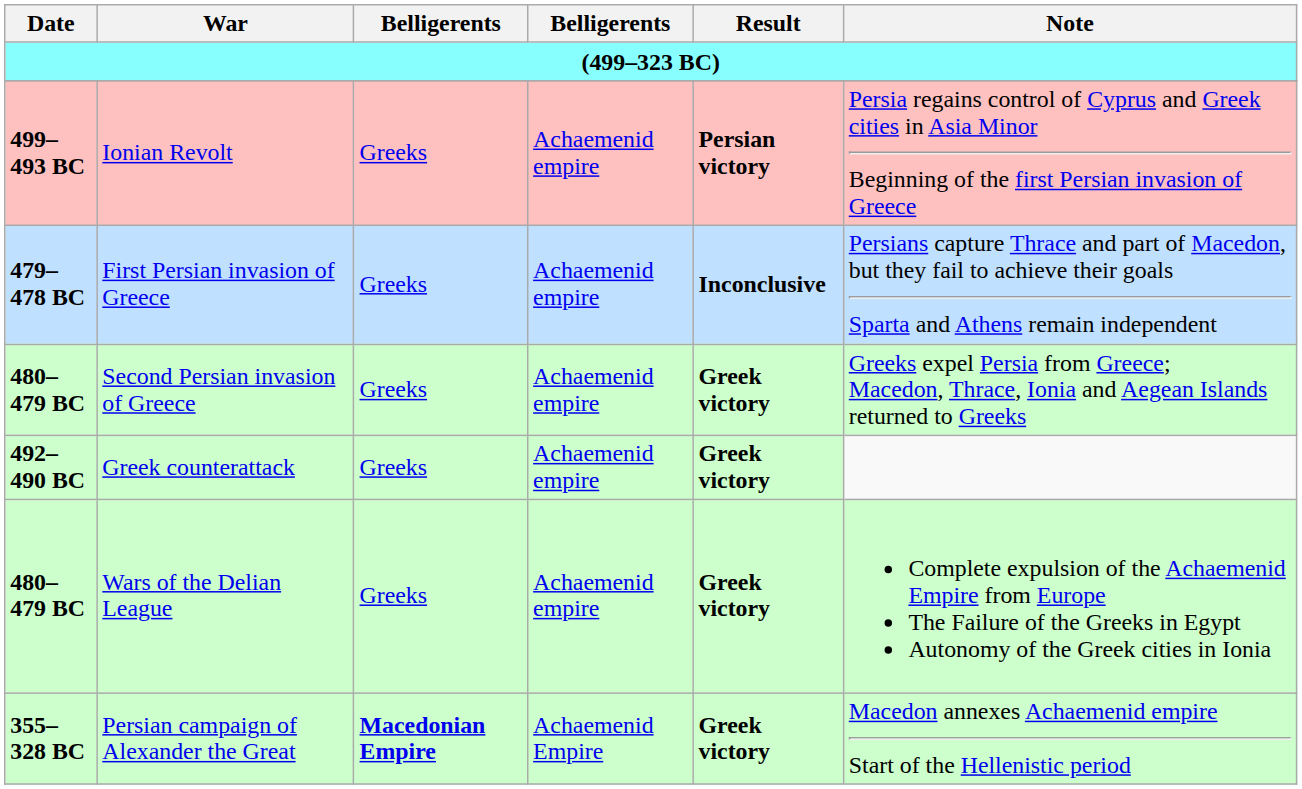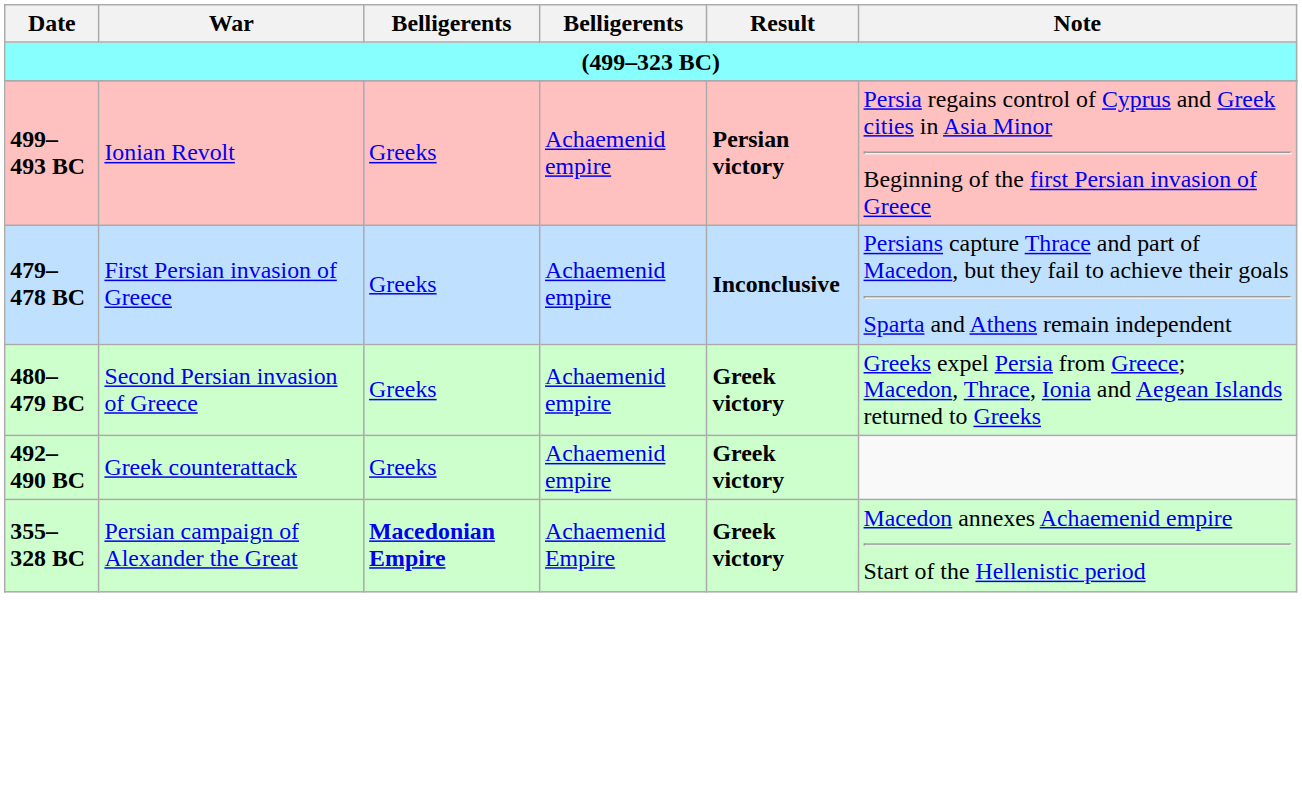 <table class="wikitable">
 <tr>
 <th>Date</th>
 <th>War</th>
 <th>Belligerents</th>
 <th>Belligerents</th>
 <th>Result</th>
 <th>Note</th>
 </tr>
 <tr>
 <th colspan="6" style="background:#88FFFF"><span><strong>(499–323 BC)</strong></span></th>
 </tr>
 <tr>
 </tr>
 <tr - bgcolor="#FFC0C0">
 <td><strong>499–493 BC</strong></td>
 <td><a href='#'>Ionian Revolt</a></td>
 <td><a href='#'>Greeks</a></td>
 <td><a href='#'>Achaemenid empire</a></td>
 <td><strong>Persian victory</strong></td>
 <td><a href='#'>Persia</a> regains control of <a href='#'>Cyprus</a> and <a href='#'>Greek cities</a> in <a href='#'>Asia Minor</a><hr>Beginning of the <a href='#'>first Persian invasion of Greece</a></td>
 </tr>
 <tr - bgcolor="#C0E0FF">
 <td><strong>479–478 BC</strong></td>
 <td><a href='#'>First Persian invasion of Greece</a></td>
 <td><a href='#'>Greeks</a></td>
 <td><a href='#'>Achaemenid empire</a></td>
 <td><strong>Inconclusive</strong></td>
 <td><a href='#'>Persians</a> capture <a href='#'>Thrace</a> and part of <a href='#'>Macedon</a>, but they fail to achieve their goals<hr><a href='#'>Sparta</a> and <a href='#'>Athens</a> remain independent</td>
 </tr>
 <tr - bgcolor="#CCFFCC">
 <td><strong>480–479 BC</strong></td>
 <td><a href='#'>Second Persian invasion of Greece</a></td>
 <td><a href='#'>Greeks</a></td>
 <td><a href='#'>Achaemenid empire</a></td>
 <td><strong>Greek victory</strong></td>
 <td><a href='#'>Greeks</a> expel <a href='#'>Persia</a> from <a href='#'>Greece</a>;<br><a href='#'>Macedon</a>, <a href='#'>Thrace</a>, <a href='#'>Ionia</a> and <a href='#'>Aegean Islands</a> returned to <a href='#'>Greeks</a></td>
 </tr>
 <tr - bgcolor="#CCFFCC">
 <td><strong>492–490 BC</strong></td>
 <td><a href='#'>Greek counterattack</a></td>
 <td><a href='#'>Greeks</a></td>
 <td><a href='#'>Achaemenid empire</a></td>
 <td><strong>Greek victory</strong></td>
 </tr>
 <tr - bgcolor="#CCFFCC">
-<td><strong>480–479 BC</strong></td>
-<td><a href='#'>Wars of the Delian League</a></td>
-<td><a href='#'>Greeks</a></td>
-<td><a href='#'>Achaemenid empire</a></td>
-<td><strong>Greek victory</strong></td>
-<td><br><ul><li>Complete expulsion of the <a href='#'>Achaemenid Empire</a> from <a href='#'>Europe</a></li><li>The Failure of the Greeks in Egypt</li><li>Autonomy of the Greek cities in Ionia</li></ul></td>
-</tr>
-<tr - bgcolor="#CCFFCC">
 <td><strong>355–328 BC</strong></td>
 <td><a href='#'>Persian campaign of Alexander the Great</a></td>
 <td><strong><a href='#'>Macedonian Empire</a></strong></td>
 <td><a href='#'>Achaemenid Empire</a></td>
 <td><strong>Greek victory</strong></td>
 <td><a href='#'>Macedon</a> annexes <a href='#'>Achaemenid empire</a><hr>Start of the <a href='#'>Hellenistic period</a></td>
 </tr>
 </table>
